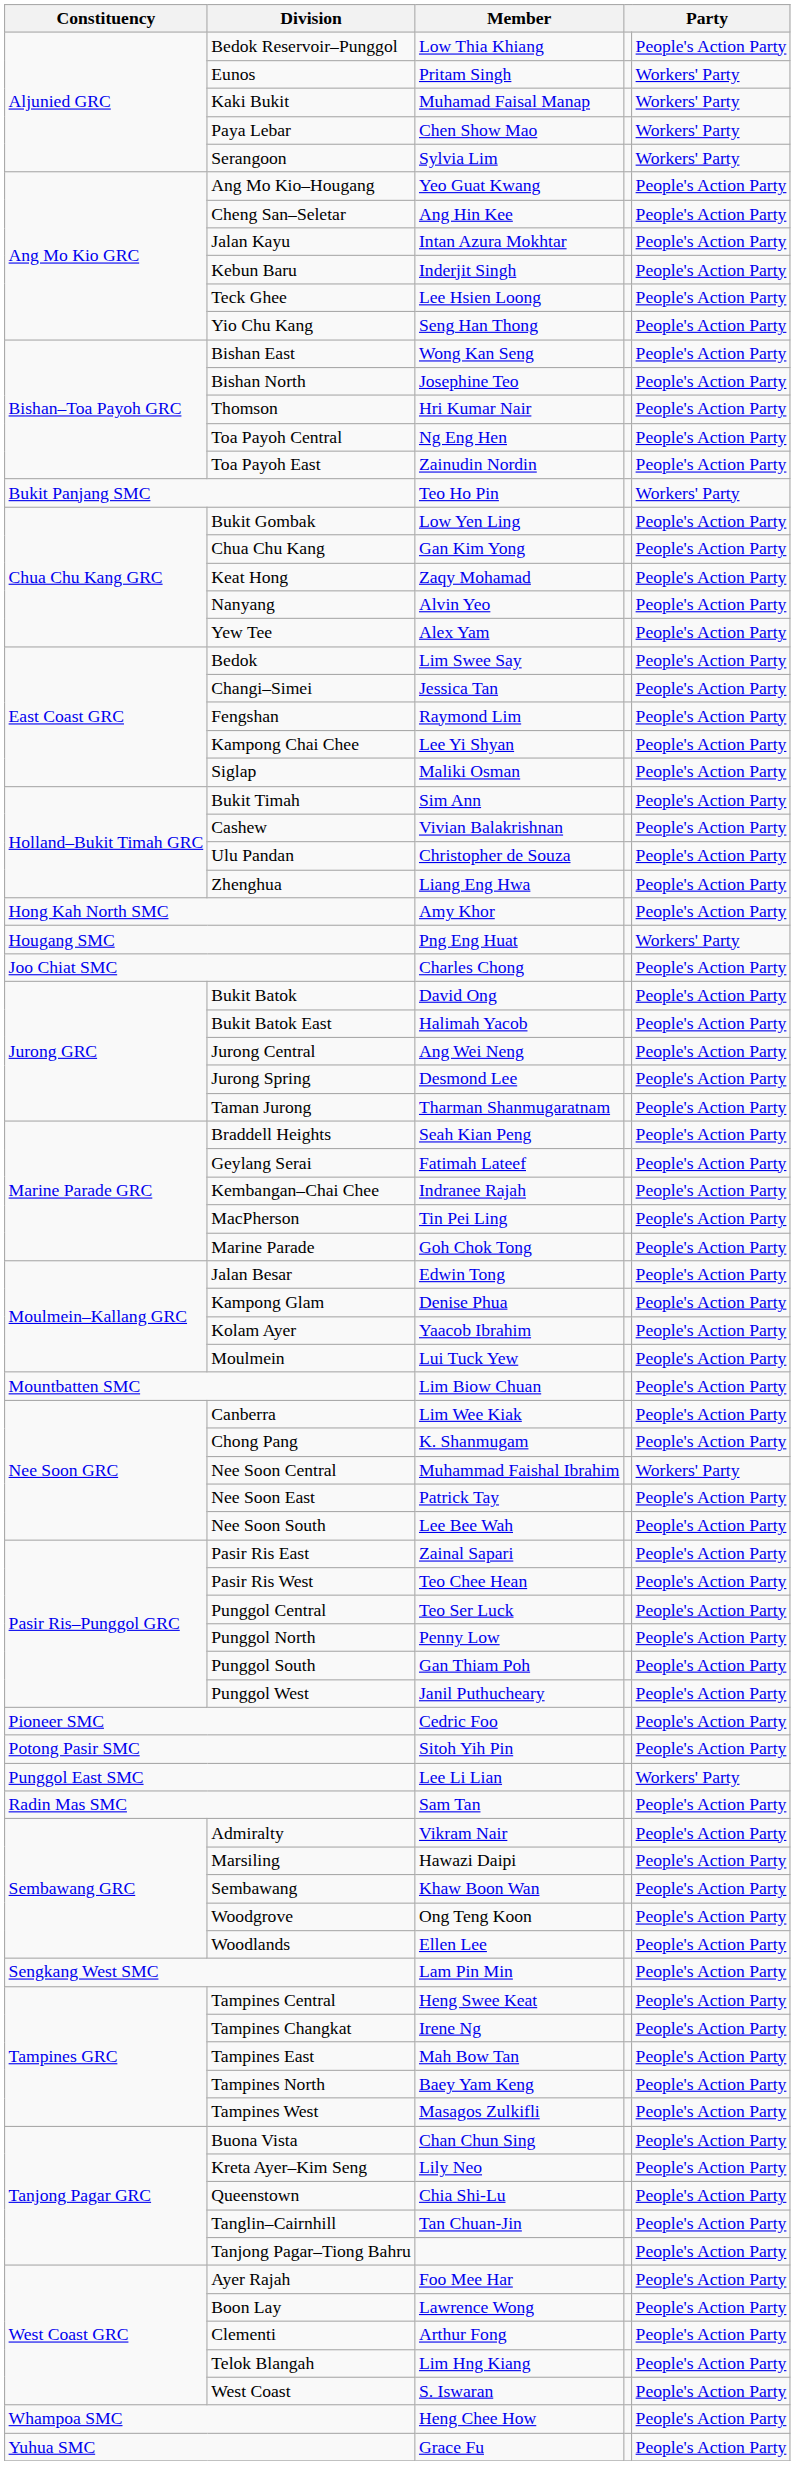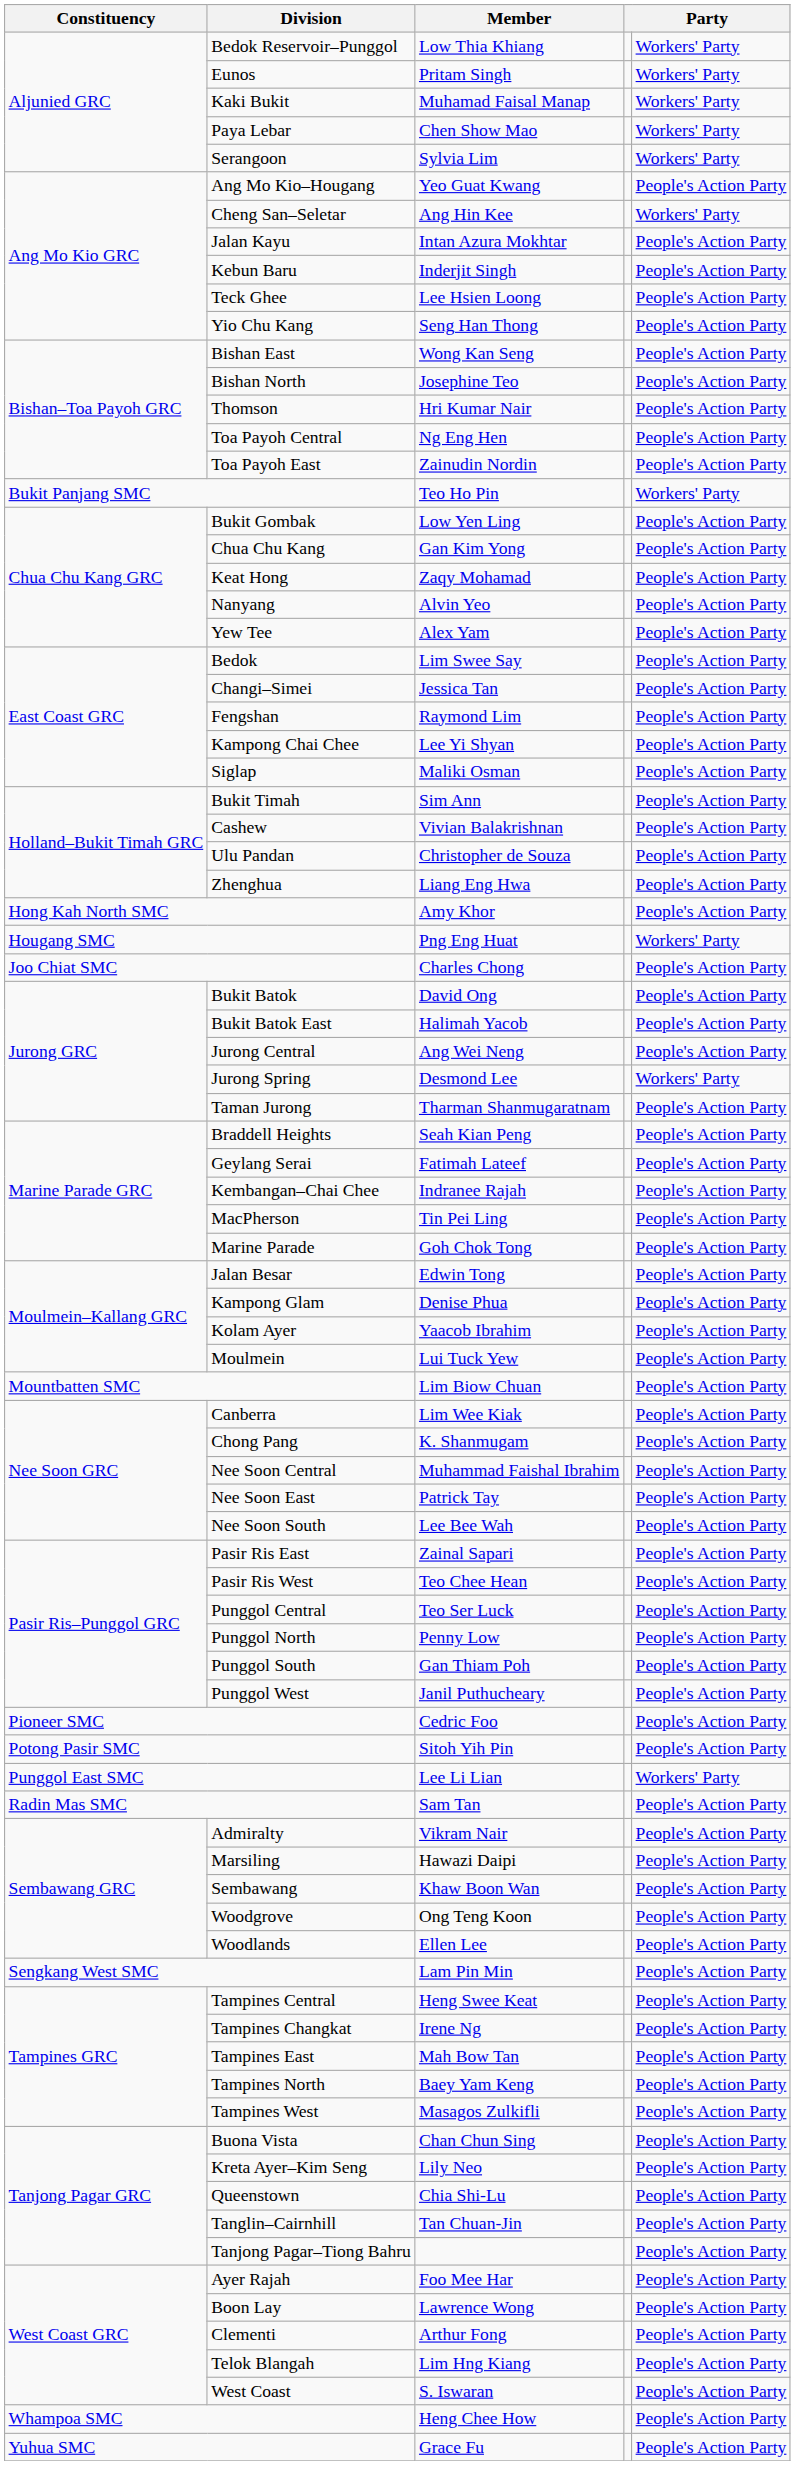 <table class="wikitable sortable">
 <tr>
 <th>Constituency</th>
 <th>Division</th>
 <th>Member</th>
 <th colspan="2">Party</th>
 </tr>
 <tr>
 <td rowspan="5"><a href='#'>Aljunied GRC</a></td>
 <td>Bedok Reservoir–Punggol</td>
 <td><a href='#'>Low Thia Khiang</a></td>
 <td></td>
-<td><a href='#'>People's Action Party</a></td>
+<td><a href='#'>Workers' Party</a></td>
 </tr>
 <tr>
 <td>Eunos</td>
 <td><a href='#'>Pritam Singh</a></td>
 <td></td>
 <td><a href='#'>Workers' Party</a></td>
 </tr>
 <tr>
 <td>Kaki Bukit</td>
 <td><a href='#'>Muhamad Faisal Manap</a></td>
 <td></td>
 <td><a href='#'>Workers' Party</a></td>
 </tr>
 <tr>
 <td>Paya Lebar</td>
 <td><a href='#'>Chen Show Mao</a></td>
 <td></td>
 <td><a href='#'>Workers' Party</a></td>
 </tr>
 <tr>
 <td>Serangoon</td>
 <td><a href='#'>Sylvia Lim</a></td>
 <td></td>
 <td><a href='#'>Workers' Party</a></td>
 </tr>
 <tr>
 <td rowspan="6"><a href='#'>Ang Mo Kio GRC</a></td>
 <td>Ang Mo Kio–Hougang</td>
 <td><a href='#'>Yeo Guat Kwang</a></td>
 <td></td>
 <td><a href='#'>People's Action Party</a></td>
 </tr>
 <tr>
 <td>Cheng San–Seletar</td>
 <td><a href='#'>Ang Hin Kee</a></td>
 <td></td>
-<td><a href='#'>People's Action Party</a></td>
+<td><a href='#'>Workers' Party</a></td>
 </tr>
 <tr>
 <td>Jalan Kayu</td>
 <td><a href='#'>Intan Azura Mokhtar</a></td>
 <td></td>
 <td><a href='#'>People's Action Party</a></td>
 </tr>
 <tr>
 <td>Kebun Baru</td>
 <td><a href='#'>Inderjit Singh</a></td>
 <td></td>
 <td><a href='#'>People's Action Party</a></td>
 </tr>
 <tr>
 <td>Teck Ghee</td>
 <td><a href='#'>Lee Hsien Loong</a></td>
 <td></td>
 <td><a href='#'>People's Action Party</a></td>
 </tr>
 <tr>
 <td>Yio Chu Kang</td>
 <td><a href='#'>Seng Han Thong</a></td>
 <td></td>
 <td><a href='#'>People's Action Party</a></td>
 </tr>
 <tr>
 <td rowspan="5"><a href='#'>Bishan–Toa Payoh GRC</a></td>
 <td>Bishan East</td>
 <td><a href='#'>Wong Kan Seng</a></td>
 <td></td>
 <td><a href='#'>People's Action Party</a></td>
 </tr>
 <tr>
 <td>Bishan North</td>
 <td><a href='#'>Josephine Teo</a></td>
 <td></td>
 <td><a href='#'>People's Action Party</a></td>
 </tr>
 <tr>
 <td>Thomson</td>
 <td><a href='#'>Hri Kumar Nair</a></td>
 <td></td>
 <td><a href='#'>People's Action Party</a></td>
 </tr>
 <tr>
 <td>Toa Payoh Central</td>
 <td><a href='#'>Ng Eng Hen</a></td>
 <td></td>
 <td><a href='#'>People's Action Party</a></td>
 </tr>
 <tr>
 <td>Toa Payoh East</td>
 <td><a href='#'>Zainudin Nordin</a></td>
 <td></td>
 <td><a href='#'>People's Action Party</a></td>
 </tr>
 <tr>
 <td colspan="2"><a href='#'>Bukit Panjang SMC</a></td>
 <td><a href='#'>Teo Ho Pin</a></td>
 <td></td>
 <td><a href='#'>Workers' Party</a></td>
 </tr>
 <tr>
 <td rowspan="5"><a href='#'>Chua Chu Kang GRC</a></td>
 <td>Bukit Gombak</td>
 <td><a href='#'>Low Yen Ling</a></td>
 <td></td>
 <td><a href='#'>People's Action Party</a></td>
 </tr>
 <tr>
 <td>Chua Chu Kang</td>
 <td><a href='#'>Gan Kim Yong</a></td>
 <td></td>
 <td><a href='#'>People's Action Party</a></td>
 </tr>
 <tr>
 <td>Keat Hong</td>
 <td><a href='#'>Zaqy Mohamad</a></td>
 <td></td>
 <td><a href='#'>People's Action Party</a></td>
 </tr>
 <tr>
 <td>Nanyang</td>
 <td><a href='#'>Alvin Yeo</a></td>
 <td></td>
 <td><a href='#'>People's Action Party</a></td>
 </tr>
 <tr>
 <td>Yew Tee</td>
 <td><a href='#'>Alex Yam</a></td>
 <td></td>
 <td><a href='#'>People's Action Party</a></td>
 </tr>
 <tr>
 <td rowspan="5"><a href='#'>East Coast GRC</a></td>
 <td>Bedok</td>
 <td><a href='#'>Lim Swee Say</a></td>
 <td></td>
 <td><a href='#'>People's Action Party</a></td>
 </tr>
 <tr>
 <td>Changi–Simei</td>
 <td><a href='#'>Jessica Tan</a></td>
 <td></td>
 <td><a href='#'>People's Action Party</a></td>
 </tr>
 <tr>
 <td>Fengshan</td>
 <td><a href='#'>Raymond Lim</a></td>
 <td></td>
 <td><a href='#'>People's Action Party</a></td>
 </tr>
 <tr>
 <td>Kampong Chai Chee</td>
 <td><a href='#'>Lee Yi Shyan</a></td>
 <td></td>
 <td><a href='#'>People's Action Party</a></td>
 </tr>
 <tr>
 <td>Siglap</td>
 <td><a href='#'>Maliki Osman</a></td>
 <td></td>
 <td><a href='#'>People's Action Party</a></td>
 </tr>
 <tr>
 <td rowspan="4"><a href='#'>Holland–Bukit Timah GRC</a></td>
 <td>Bukit Timah</td>
 <td><a href='#'>Sim Ann</a></td>
 <td></td>
 <td><a href='#'>People's Action Party</a></td>
 </tr>
 <tr>
 <td>Cashew</td>
 <td><a href='#'>Vivian Balakrishnan</a></td>
 <td></td>
 <td><a href='#'>People's Action Party</a></td>
 </tr>
 <tr>
 <td>Ulu Pandan</td>
 <td><a href='#'>Christopher de Souza</a></td>
 <td></td>
 <td><a href='#'>People's Action Party</a></td>
 </tr>
 <tr>
 <td>Zhenghua</td>
 <td><a href='#'>Liang Eng Hwa</a></td>
 <td></td>
 <td><a href='#'>People's Action Party</a></td>
 </tr>
 <tr>
 <td colspan="2"><a href='#'>Hong Kah North SMC</a></td>
 <td><a href='#'>Amy Khor</a></td>
 <td></td>
 <td><a href='#'>People's Action Party</a></td>
 </tr>
 <tr>
 <td colspan="2"><a href='#'>Hougang SMC</a></td>
 <td><a href='#'>Png Eng Huat</a></td>
 <td></td>
 <td><a href='#'>Workers' Party</a></td>
 </tr>
 <tr>
 <td colspan="2"><a href='#'>Joo Chiat SMC</a></td>
 <td><a href='#'>Charles Chong</a></td>
 <td></td>
 <td><a href='#'>People's Action Party</a></td>
 </tr>
 <tr>
 <td rowspan="5"><a href='#'>Jurong GRC</a></td>
 <td>Bukit Batok</td>
 <td><a href='#'>David Ong</a></td>
 <td></td>
 <td><a href='#'>People's Action Party</a></td>
 </tr>
 <tr>
 <td>Bukit Batok East</td>
 <td><a href='#'>Halimah Yacob</a></td>
 <td></td>
 <td><a href='#'>People's Action Party</a></td>
 </tr>
 <tr>
 <td>Jurong Central</td>
 <td><a href='#'>Ang Wei Neng</a></td>
 <td></td>
 <td><a href='#'>People's Action Party</a></td>
 </tr>
 <tr>
 <td>Jurong Spring</td>
 <td><a href='#'>Desmond Lee</a></td>
 <td></td>
-<td><a href='#'>People's Action Party</a></td>
+<td><a href='#'>Workers' Party</a></td>
 </tr>
 <tr>
 <td>Taman Jurong</td>
 <td><a href='#'>Tharman Shanmugaratnam</a></td>
 <td></td>
 <td><a href='#'>People's Action Party</a></td>
 </tr>
 <tr>
 <td rowspan="5"><a href='#'>Marine Parade GRC</a></td>
 <td>Braddell Heights</td>
 <td><a href='#'>Seah Kian Peng</a></td>
 <td></td>
 <td><a href='#'>People's Action Party</a></td>
 </tr>
 <tr>
 <td>Geylang Serai</td>
 <td><a href='#'>Fatimah Lateef</a></td>
 <td></td>
 <td><a href='#'>People's Action Party</a></td>
 </tr>
 <tr>
 <td>Kembangan–Chai Chee</td>
 <td><a href='#'>Indranee Rajah</a></td>
 <td></td>
 <td><a href='#'>People's Action Party</a></td>
 </tr>
 <tr>
 <td>MacPherson</td>
 <td><a href='#'>Tin Pei Ling</a></td>
 <td></td>
 <td><a href='#'>People's Action Party</a></td>
 </tr>
 <tr>
 <td>Marine Parade</td>
 <td><a href='#'>Goh Chok Tong</a></td>
 <td></td>
 <td><a href='#'>People's Action Party</a></td>
 </tr>
 <tr>
 <td rowspan="4"><a href='#'>Moulmein–Kallang GRC</a></td>
 <td>Jalan Besar</td>
 <td><a href='#'>Edwin Tong</a></td>
 <td></td>
 <td><a href='#'>People's Action Party</a></td>
 </tr>
 <tr>
 <td>Kampong Glam</td>
 <td><a href='#'>Denise Phua</a></td>
 <td></td>
 <td><a href='#'>People's Action Party</a></td>
 </tr>
 <tr>
 <td>Kolam Ayer</td>
 <td><a href='#'>Yaacob Ibrahim</a></td>
 <td></td>
 <td><a href='#'>People's Action Party</a></td>
 </tr>
 <tr>
 <td>Moulmein</td>
 <td><a href='#'>Lui Tuck Yew</a></td>
 <td></td>
 <td><a href='#'>People's Action Party</a></td>
 </tr>
 <tr>
 <td colspan="2"><a href='#'>Mountbatten SMC</a></td>
 <td><a href='#'>Lim Biow Chuan</a></td>
 <td></td>
 <td><a href='#'>People's Action Party</a></td>
 </tr>
 <tr>
 <td rowspan="5"><a href='#'>Nee Soon GRC</a></td>
 <td>Canberra</td>
 <td><a href='#'>Lim Wee Kiak</a></td>
 <td></td>
 <td><a href='#'>People's Action Party</a></td>
 </tr>
 <tr>
 <td>Chong Pang</td>
 <td><a href='#'>K. Shanmugam</a></td>
 <td></td>
 <td><a href='#'>People's Action Party</a></td>
 </tr>
 <tr>
 <td>Nee Soon Central</td>
 <td><a href='#'>Muhammad Faishal Ibrahim</a></td>
 <td></td>
-<td><a href='#'>Workers' Party</a></td>
+<td><a href='#'>People's Action Party</a></td>
 </tr>
 <tr>
 <td>Nee Soon East</td>
 <td><a href='#'>Patrick Tay</a></td>
 <td></td>
 <td><a href='#'>People's Action Party</a></td>
 </tr>
 <tr>
 <td>Nee Soon South</td>
 <td><a href='#'>Lee Bee Wah</a></td>
 <td></td>
 <td><a href='#'>People's Action Party</a></td>
 </tr>
 <tr>
 <td rowspan="6"><a href='#'>Pasir Ris–Punggol GRC</a></td>
 <td>Pasir Ris East</td>
 <td><a href='#'>Zainal Sapari</a></td>
 <td></td>
 <td><a href='#'>People's Action Party</a></td>
 </tr>
 <tr>
 <td>Pasir Ris West</td>
 <td><a href='#'>Teo Chee Hean</a></td>
 <td></td>
 <td><a href='#'>People's Action Party</a></td>
 </tr>
 <tr>
 <td>Punggol Central</td>
 <td><a href='#'>Teo Ser Luck</a></td>
 <td></td>
 <td><a href='#'>People's Action Party</a></td>
 </tr>
 <tr>
 <td>Punggol North</td>
 <td><a href='#'>Penny Low</a></td>
 <td></td>
 <td><a href='#'>People's Action Party</a></td>
 </tr>
 <tr>
 <td>Punggol South</td>
 <td><a href='#'>Gan Thiam Poh</a></td>
 <td></td>
 <td><a href='#'>People's Action Party</a></td>
 </tr>
 <tr>
 <td>Punggol West</td>
 <td><a href='#'>Janil Puthucheary</a></td>
 <td></td>
 <td><a href='#'>People's Action Party</a></td>
 </tr>
 <tr>
 <td colspan="2"><a href='#'>Pioneer SMC</a></td>
 <td><a href='#'>Cedric Foo</a></td>
 <td></td>
 <td><a href='#'>People's Action Party</a></td>
 </tr>
 <tr>
 <td colspan="2"><a href='#'>Potong Pasir SMC</a></td>
 <td><a href='#'>Sitoh Yih Pin</a></td>
 <td></td>
 <td><a href='#'>People's Action Party</a></td>
 </tr>
 <tr>
 <td colspan="2"><a href='#'>Punggol East SMC</a></td>
 <td><a href='#'>Lee Li Lian</a></td>
 <td></td>
 <td><a href='#'>Workers' Party</a></td>
 </tr>
 <tr>
 <td colspan="2"><a href='#'>Radin Mas SMC</a></td>
 <td><a href='#'>Sam Tan</a></td>
 <td></td>
 <td><a href='#'>People's Action Party</a></td>
 </tr>
 <tr>
 <td rowspan="5"><a href='#'>Sembawang GRC</a></td>
 <td>Admiralty</td>
 <td><a href='#'>Vikram Nair</a></td>
 <td></td>
 <td><a href='#'>People's Action Party</a></td>
 </tr>
 <tr>
 <td>Marsiling</td>
 <td>Hawazi Daipi</td>
 <td></td>
 <td><a href='#'>People's Action Party</a></td>
 </tr>
 <tr>
 <td>Sembawang</td>
 <td><a href='#'>Khaw Boon Wan</a></td>
 <td></td>
 <td><a href='#'>People's Action Party</a></td>
 </tr>
 <tr>
 <td>Woodgrove</td>
 <td>Ong Teng Koon</td>
 <td></td>
 <td><a href='#'>People's Action Party</a></td>
 </tr>
 <tr>
 <td>Woodlands</td>
 <td><a href='#'>Ellen Lee</a></td>
 <td></td>
 <td><a href='#'>People's Action Party</a></td>
 </tr>
 <tr>
 <td colspan="2"><a href='#'>Sengkang West SMC</a></td>
 <td><a href='#'>Lam Pin Min</a></td>
 <td></td>
 <td><a href='#'>People's Action Party</a></td>
 </tr>
 <tr>
 <td rowspan="5"><a href='#'>Tampines GRC</a></td>
 <td>Tampines Central</td>
 <td><a href='#'>Heng Swee Keat</a></td>
 <td></td>
 <td><a href='#'>People's Action Party</a></td>
 </tr>
 <tr>
 <td>Tampines Changkat</td>
 <td><a href='#'>Irene Ng</a></td>
 <td></td>
 <td><a href='#'>People's Action Party</a></td>
 </tr>
 <tr>
 <td>Tampines East</td>
 <td><a href='#'>Mah Bow Tan</a></td>
 <td></td>
 <td><a href='#'>People's Action Party</a></td>
 </tr>
 <tr>
 <td>Tampines North</td>
 <td><a href='#'>Baey Yam Keng</a></td>
 <td></td>
 <td><a href='#'>People's Action Party</a></td>
 </tr>
 <tr>
 <td>Tampines West</td>
 <td><a href='#'>Masagos Zulkifli</a></td>
 <td></td>
 <td><a href='#'>People's Action Party</a></td>
 </tr>
 <tr>
 <td rowspan="5"><a href='#'>Tanjong Pagar GRC</a></td>
 <td>Buona Vista</td>
 <td><a href='#'>Chan Chun Sing</a></td>
 <td></td>
 <td><a href='#'>People's Action Party</a></td>
 </tr>
 <tr>
 <td>Kreta Ayer–Kim Seng</td>
 <td><a href='#'>Lily Neo</a></td>
 <td></td>
 <td><a href='#'>People's Action Party</a></td>
 </tr>
 <tr>
 <td>Queenstown</td>
 <td><a href='#'>Chia Shi-Lu</a></td>
 <td></td>
 <td><a href='#'>People's Action Party</a></td>
 </tr>
 <tr>
 <td>Tanglin–Cairnhill</td>
 <td><a href='#'>Tan Chuan-Jin</a></td>
 <td></td>
 <td><a href='#'>People's Action Party</a></td>
 </tr>
 <tr>
 <td>Tanjong Pagar–Tiong Bahru</td>
 <td></td>
 <td></td>
 <td><a href='#'>People's Action Party</a></td>
 </tr>
 <tr>
 <td rowspan="5"><a href='#'>West Coast GRC</a></td>
 <td>Ayer Rajah</td>
 <td><a href='#'>Foo Mee Har</a></td>
 <td></td>
 <td><a href='#'>People's Action Party</a></td>
 </tr>
 <tr>
 <td>Boon Lay</td>
 <td><a href='#'>Lawrence Wong</a></td>
 <td></td>
 <td><a href='#'>People's Action Party</a></td>
 </tr>
 <tr>
 <td>Clementi</td>
 <td><a href='#'>Arthur Fong</a></td>
 <td></td>
 <td><a href='#'>People's Action Party</a></td>
 </tr>
 <tr>
 <td>Telok Blangah</td>
 <td><a href='#'>Lim Hng Kiang</a></td>
 <td></td>
 <td><a href='#'>People's Action Party</a></td>
 </tr>
 <tr>
 <td>West Coast</td>
 <td><a href='#'>S. Iswaran</a></td>
 <td></td>
 <td><a href='#'>People's Action Party</a></td>
 </tr>
 <tr>
 <td colspan="2"><a href='#'>Whampoa SMC</a></td>
 <td><a href='#'>Heng Chee How</a></td>
 <td></td>
 <td><a href='#'>People's Action Party</a></td>
 </tr>
 <tr>
 <td colspan="2"><a href='#'>Yuhua SMC</a></td>
 <td><a href='#'>Grace Fu</a></td>
 <td></td>
 <td><a href='#'>People's Action Party</a></td>
 </tr>
 </table>
